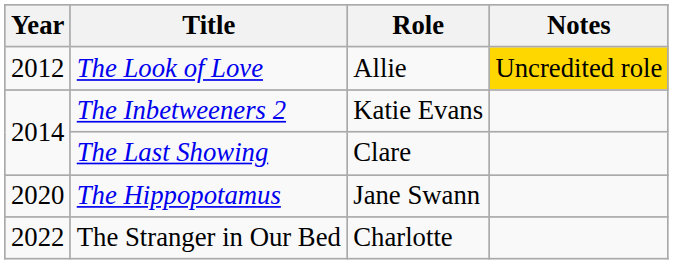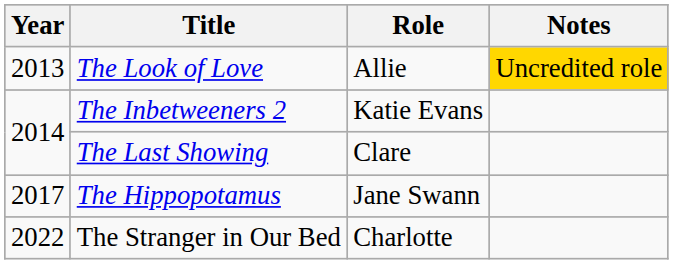 <table class="wikitable sortable">
 <tr>
 <th>Year</th>
 <th>Title</th>
 <th>Role</th>
 <th class="unsortable">Notes</th>
 </tr>
 <tr>
-<td>2012</td>
+<td>2013</td>
 <td><em><a href='#'>The Look of Love</a></em></td>
 <td>Allie</td>
 <td style="background: gold;">Uncredited role</td>
 </tr>
 <tr>
 <td rowspan="2">2014</td>
 <td><em><a href='#'>The Inbetweeners 2</a></em></td>
 <td>Katie Evans</td>
 <td></td>
 </tr>
 <tr>
 <td><em><a href='#'>The Last Showing</a></em></td>
 <td>Clare</td>
 <td></td>
 </tr>
 <tr>
-<td>2020</td>
+<td>2017</td>
 <td><em><a href='#'>The Hippopotamus</a></em></td>
 <td>Jane Swann</td>
 <td></td>
 </tr>
 <tr>
 <td>2022</td>
 <td>The Stranger in Our Bed</td>
 <td>Charlotte</td>
 <td></td>
 </tr>
 </table>
